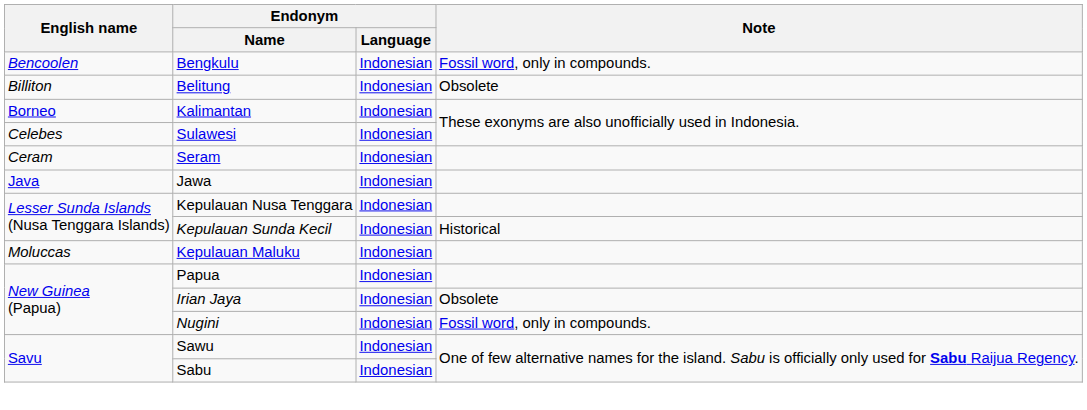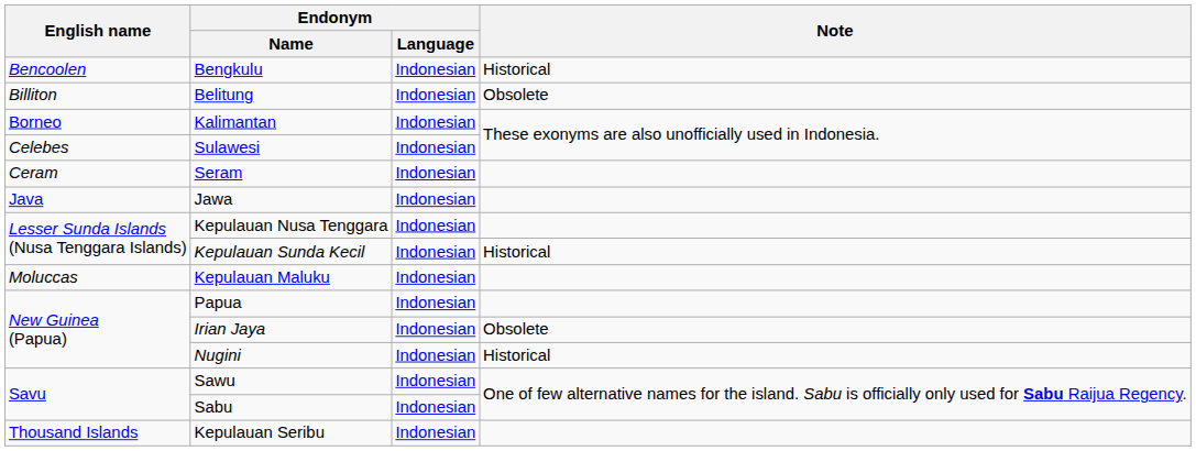 <table class="wikitable sortable mw-collapsible">
 <tr>
 <th rowspan="2">English name</th>
 <th colspan="2">Endonym</th>
 <th rowspan="2">Note</th>
 </tr>
 <tr>
 <th>Name</th>
 <th>Language</th>
 </tr>
 <tr>
 <td><em><a href='#'>Bencoolen</a></em></td>
 <td><a href='#'>Bengkulu</a></td>
 <td><a href='#'>Indonesian</a></td>
-<td><a href='#'>Fossil word</a>, only in compounds.</td>
+<td>Historical</td>
 </tr>
 <tr>
 <td><em>Billiton</em></td>
 <td><a href='#'>Belitung</a></td>
 <td><a href='#'>Indonesian</a></td>
 <td>Obsolete</td>
 </tr>
 <tr>
 <td><a href='#'>Borneo</a></td>
 <td><a href='#'>Kalimantan</a></td>
 <td><a href='#'>Indonesian</a></td>
 <td rowspan=2>These exonyms are also unofficially used in Indonesia.</td>
 </tr>
 <tr>
 <td><em>Celebes</em></td>
 <td><a href='#'>Sulawesi</a></td>
 <td><a href='#'>Indonesian</a></td>
 </tr>
 <tr>
 <td><em>Ceram</em></td>
 <td><a href='#'>Seram</a></td>
 <td><a href='#'>Indonesian</a></td>
 <td></td>
 </tr>
 <tr>
 <td><a href='#'>Java</a></td>
 <td>Jawa</td>
 <td><a href='#'>Indonesian</a></td>
 <td></td>
 </tr>
 <tr>
 <td rowspan=2><em><a href='#'>Lesser Sunda Islands</a></em><br>(Nusa Tenggara Islands)</td>
 <td>Kepulauan Nusa Tenggara</td>
 <td><a href='#'>Indonesian</a></td>
 <td></td>
 </tr>
 <tr>
 <td><em>Kepulauan Sunda Kecil</em></td>
 <td><a href='#'>Indonesian</a></td>
 <td>Historical</td>
 </tr>
 <tr>
 <td><em>Moluccas</em></td>
 <td><a href='#'>Kepulauan Maluku</a></td>
 <td><a href='#'>Indonesian</a></td>
 <td></td>
 </tr>
 <tr>
 <td rowspan="3"><em><a href='#'>New Guinea</a></em><br>(Papua)</td>
 <td>Papua</td>
 <td><a href='#'>Indonesian</a></td>
 <td></td>
 </tr>
 <tr>
 <td><em>Irian Jaya</em></td>
 <td><a href='#'>Indonesian</a></td>
 <td>Obsolete</td>
 </tr>
 <tr>
 <td><em>Nugini</em></td>
 <td><a href='#'>Indonesian</a></td>
-<td><a href='#'>Fossil word</a>, only in compounds.</td>
+<td>Historical</td>
 </tr>
 <tr>
 <td rowspan="2"><a href='#'>Savu</a></td>
 <td>Sawu</td>
 <td><a href='#'>Indonesian</a></td>
 <td rowspan="2">One of few alternative names for the island. <em>Sabu</em> is officially only used for <a href='#'><strong>Sabu</strong> Raijua Regency</a>.</td>
 </tr>
 <tr>
 <td>Sabu</td>
 <td><a href='#'>Indonesian</a></td>
 </tr>
+<tr>
+<td><a href='#'>Thousand Islands</a></td>
+<td>Kepulauan Seribu</td>
+<td><a href='#'>Indonesian</a></td>
+<td></td>
+</tr>
 </table>
